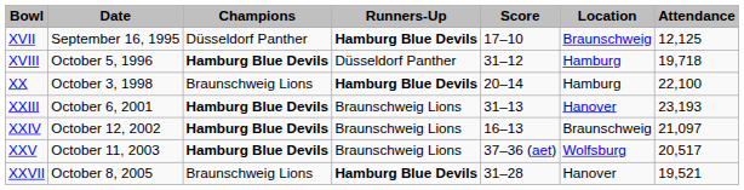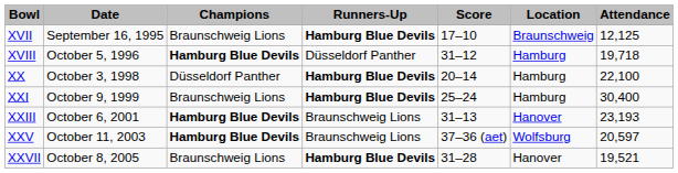 <table class="wikitable">
 <tr style="text-align:center; background:silver; font-weight:bold">
 <td>Bowl</td>
 <td>Date</td>
 <td>Champions</td>
 <td>Runners-Up</td>
 <td>Score</td>
 <td>Location</td>
 <td>Attendance</td>
 </tr>
 <tr>
 <td><a href='#'>XVII</a></td>
 <td>September 16, 1995</td>
-<td>Düsseldorf Panther</td>
+<td>Braunschweig Lions</td>
 <td><strong>Hamburg Blue Devils</strong></td>
 <td>17–10</td>
 <td><a href='#'>Braunschweig</a></td>
 <td>12,125</td>
 </tr>
 <tr>
 <td><a href='#'>XVIII</a></td>
 <td>October 5, 1996</td>
 <td><strong>Hamburg Blue Devils</strong></td>
 <td>Düsseldorf Panther</td>
 <td>31–12</td>
 <td><a href='#'>Hamburg</a></td>
 <td>19,718</td>
 </tr>
 <tr>
 <td><a href='#'>XX</a></td>
 <td>October 3, 1998</td>
-<td>Braunschweig Lions</td>
+<td>Düsseldorf Panther</td>
 <td><strong>Hamburg Blue Devils</strong></td>
 <td>20–14</td>
 <td>Hamburg</td>
 <td>22,100</td>
+</tr>
+<tr>
+<td><a href='#'>XXI</a></td>
+<td>October 9, 1999</td>
+<td>Braunschweig Lions</td>
+<td><strong>Hamburg Blue Devils</strong></td>
+<td>25–24</td>
+<td>Hamburg</td>
+<td>30,400</td>
 </tr>
 <tr>
 <td><a href='#'>XXIII</a></td>
 <td>October 6, 2001</td>
 <td><strong>Hamburg Blue Devils</strong></td>
 <td>Braunschweig Lions</td>
 <td>31–13</td>
 <td><a href='#'>Hanover</a></td>
 <td>23,193</td>
 </tr>
 <tr>
-<td><a href='#'>XXIV</a></td>
-<td>October 12, 2002</td>
-<td><strong>Hamburg Blue Devils</strong></td>
-<td>Braunschweig Lions</td>
-<td>16–13</td>
-<td>Braunschweig</td>
-<td>21,097</td>
-</tr>
-<tr>
 <td><a href='#'>XXV</a></td>
 <td>October 11, 2003</td>
 <td><strong>Hamburg Blue Devils</strong></td>
 <td>Braunschweig Lions</td>
 <td>37–36 (<a href='#'>aet</a>)</td>
 <td><a href='#'>Wolfsburg</a></td>
-<td>20,517</td>
+<td>20,597</td>
 </tr>
 <tr>
 <td><a href='#'>XXVII</a></td>
 <td>October 8, 2005</td>
 <td>Braunschweig Lions</td>
 <td><strong>Hamburg Blue Devils</strong></td>
 <td>31–28</td>
 <td>Hanover</td>
 <td>19,521</td>
 </tr>
 </table>
